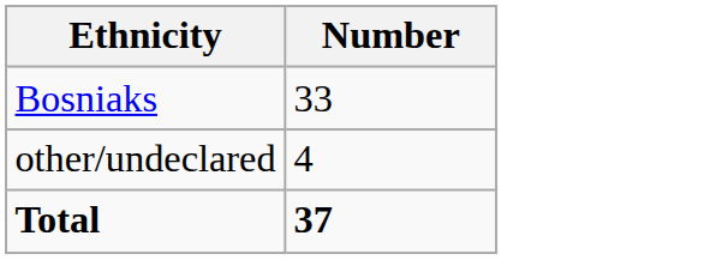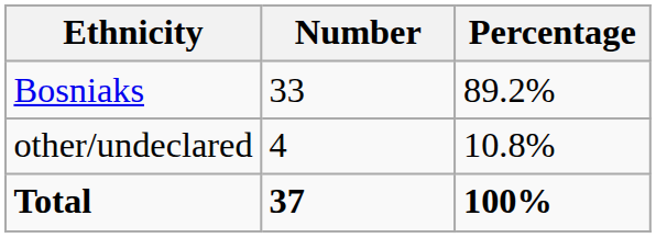 <table class="wikitable">
 <tr>
 <th width="100px">Ethnicity</th>
 <th width="80px">Number</th>
+<th width="80px">Percentage</th>
 </tr>
 <tr>
 <td><a href='#'>Bosniaks</a></td>
 <td>33</td>
+<td>89.2%</td>
 </tr>
 <tr>
 <td>other/undeclared</td>
 <td>4</td>
+<td>10.8%</td>
 </tr>
 <tr>
 <td><strong>Total</strong></td>
 <td><strong>37</strong></td>
+<td><strong>100%</strong></td>
 </tr>
 </table>
